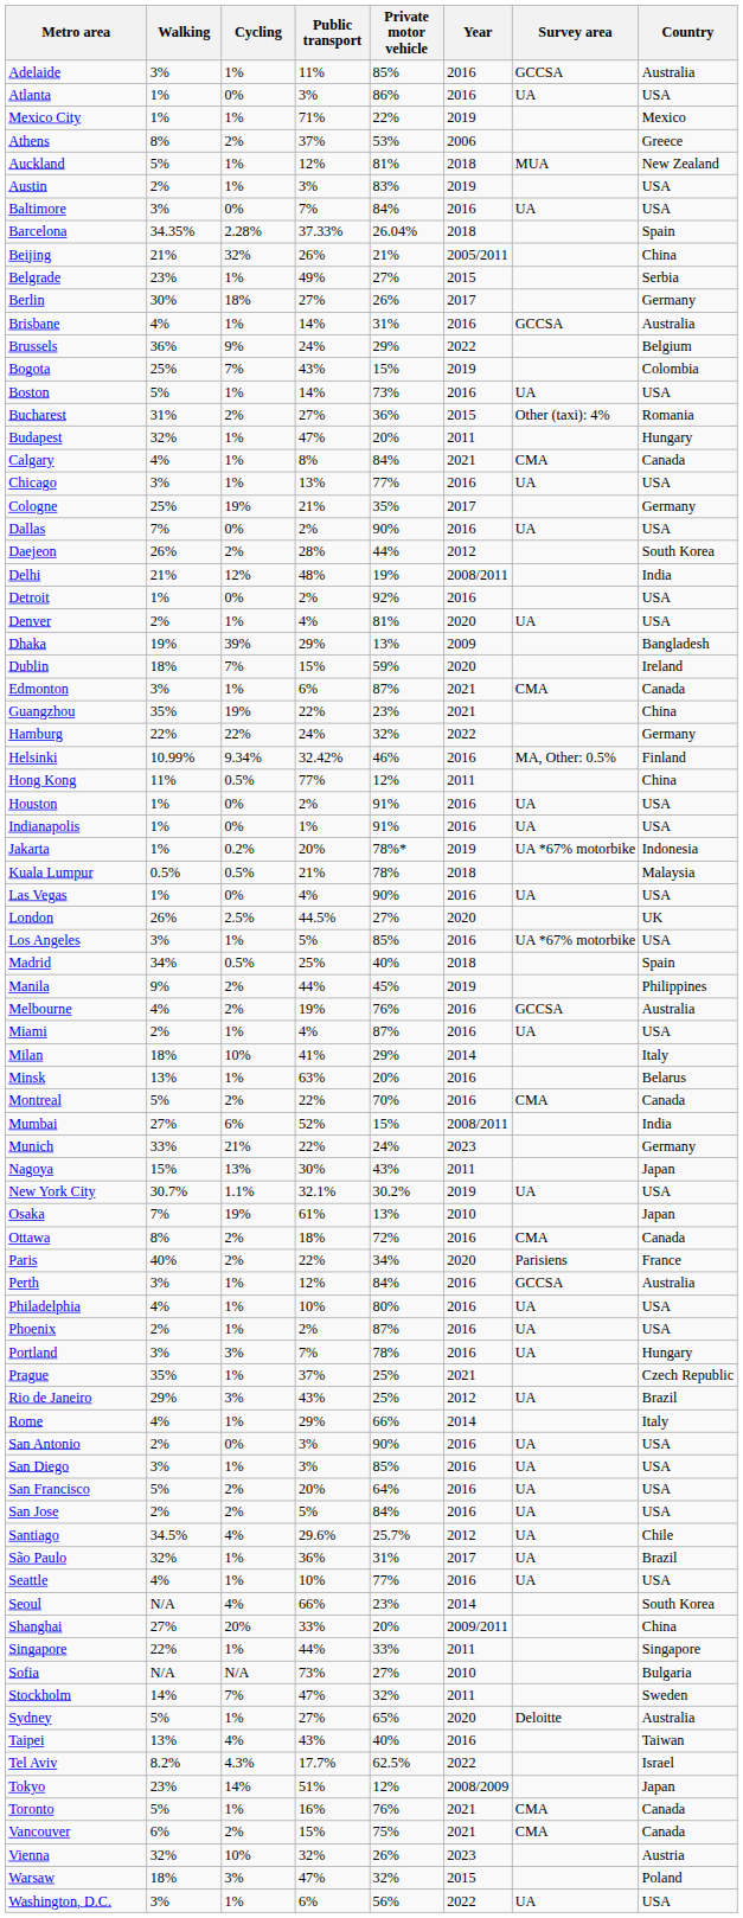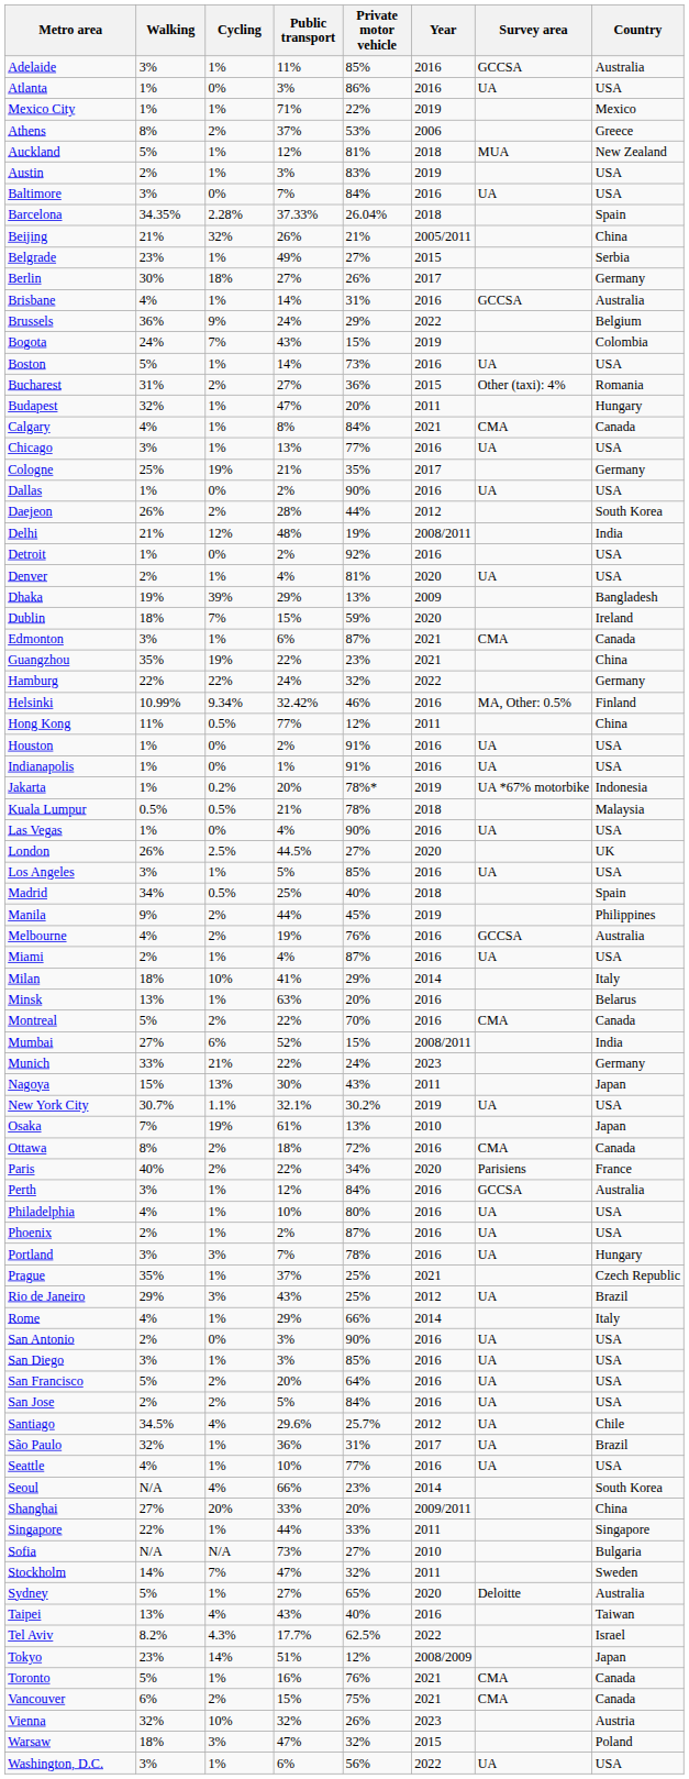 <table class="wikitable sortable" border="1">
 <tr>
 <th width="150px">Metro area</th>
 <th width="75px">Walking</th>
 <th width="75px">Cycling</th>
 <th width="75px">Public transport</th>
 <th width="75px">Private motor vehicle</th>
 <th>Year</th>
 <th>Survey area</th>
 <th>Country</th>
 </tr>
 <tr>
 <td> <a href='#'>Adelaide</a></td>
 <td>3%</td>
 <td>1%</td>
 <td>11%</td>
 <td>85%</td>
 <td>2016</td>
 <td>GCCSA</td>
 <td>Australia</td>
 </tr>
 <tr>
 <td> <a href='#'>Atlanta</a></td>
 <td>1%</td>
 <td>0%</td>
 <td>3%</td>
 <td>86%</td>
 <td>2016</td>
 <td>UA</td>
 <td>USA</td>
 </tr>
 <tr>
 <td> <a href='#'>Mexico City</a></td>
 <td>1%</td>
 <td>1%</td>
 <td>71%</td>
 <td>22%</td>
 <td>2019</td>
 <td></td>
 <td>Mexico</td>
 </tr>
 <tr>
 <td> <a href='#'>Athens</a></td>
 <td>8%</td>
 <td>2%</td>
 <td>37%</td>
 <td>53%</td>
 <td>2006</td>
 <td></td>
 <td>Greece</td>
 </tr>
 <tr>
 <td> <a href='#'>Auckland</a></td>
 <td>5%</td>
 <td>1%</td>
 <td>12%</td>
 <td>81%</td>
 <td>2018</td>
 <td>MUA</td>
 <td>New Zealand</td>
 </tr>
 <tr>
 <td> <a href='#'>Austin</a></td>
 <td>2%</td>
 <td>1%</td>
 <td>3%</td>
 <td>83%</td>
 <td>2019</td>
 <td></td>
 <td>USA</td>
 </tr>
 <tr>
 <td> <a href='#'>Baltimore</a></td>
 <td>3%</td>
 <td>0%</td>
 <td>7%</td>
 <td>84%</td>
 <td>2016</td>
 <td>UA</td>
 <td>USA</td>
 </tr>
 <tr>
 <td> <a href='#'>Barcelona</a></td>
 <td>34.35%</td>
 <td>2.28%</td>
 <td>37.33%</td>
 <td>26.04%</td>
 <td>2018</td>
 <td></td>
 <td>Spain</td>
 </tr>
 <tr>
 <td> <a href='#'>Beijing</a></td>
 <td>21%</td>
 <td>32%</td>
 <td>26%</td>
 <td>21%</td>
 <td>2005/2011</td>
 <td></td>
 <td>China</td>
 </tr>
 <tr>
 <td> <a href='#'>Belgrade</a></td>
 <td>23%</td>
 <td>1%</td>
 <td>49%</td>
 <td>27%</td>
 <td>2015</td>
 <td></td>
 <td>Serbia</td>
 </tr>
 <tr>
 <td> <a href='#'>Berlin</a></td>
 <td>30%</td>
 <td>18%</td>
 <td>27%</td>
 <td>26%</td>
 <td>2017</td>
 <td></td>
 <td>Germany</td>
 </tr>
 <tr>
 <td> <a href='#'>Brisbane</a></td>
 <td>4%</td>
 <td>1%</td>
 <td>14%</td>
 <td>31%</td>
 <td>2016</td>
 <td>GCCSA</td>
 <td>Australia</td>
 </tr>
 <tr>
 <td> <a href='#'>Brussels</a></td>
 <td>36%</td>
 <td>9%</td>
 <td>24%</td>
 <td>29%</td>
 <td>2022</td>
 <td></td>
 <td>Belgium</td>
 </tr>
 <tr>
 <td> <a href='#'>Bogota</a></td>
-<td>25%</td>
+<td>24%</td>
 <td>7%</td>
 <td>43%</td>
 <td>15%</td>
 <td>2019</td>
 <td></td>
 <td>Colombia</td>
 </tr>
 <tr>
 <td> <a href='#'>Boston</a></td>
 <td>5%</td>
 <td>1%</td>
 <td>14%</td>
 <td>73%</td>
 <td>2016</td>
 <td>UA</td>
 <td>USA</td>
 </tr>
 <tr>
 <td> <a href='#'>Bucharest</a></td>
 <td>31%</td>
 <td>2%</td>
 <td>27%</td>
 <td>36%</td>
 <td>2015</td>
 <td>Other (taxi): 4%</td>
 <td>Romania</td>
 </tr>
 <tr>
 <td> <a href='#'>Budapest</a></td>
 <td>32%</td>
 <td>1%</td>
 <td>47%</td>
 <td>20%</td>
 <td>2011</td>
 <td></td>
 <td>Hungary</td>
 </tr>
 <tr>
 <td> <a href='#'>Calgary</a></td>
 <td>4%</td>
 <td>1%</td>
 <td>8%</td>
 <td>84%</td>
 <td>2021 </td>
 <td>CMA</td>
 <td>Canada</td>
 </tr>
 <tr>
 <td> <a href='#'>Chicago</a></td>
 <td>3%</td>
 <td>1%</td>
 <td>13%</td>
 <td>77%</td>
 <td>2016</td>
 <td>UA</td>
 <td>USA</td>
 </tr>
 <tr>
 <td> <a href='#'>Cologne</a></td>
 <td>25%</td>
 <td>19%</td>
 <td>21%</td>
 <td>35%</td>
 <td>2017</td>
 <td></td>
 <td>Germany</td>
 </tr>
 <tr>
 <td> <a href='#'>Dallas</a></td>
-<td>7%</td>
+<td>1%</td>
 <td>0%</td>
 <td>2%</td>
 <td>90%</td>
 <td>2016</td>
 <td>UA</td>
 <td>USA</td>
 </tr>
 <tr>
 <td> <a href='#'>Daejeon</a></td>
 <td>26%</td>
 <td>2%</td>
 <td>28%</td>
 <td>44%</td>
 <td>2012</td>
 <td></td>
 <td>South Korea</td>
 </tr>
 <tr>
 <td> <a href='#'>Delhi</a></td>
 <td>21%</td>
 <td>12%</td>
 <td>48%</td>
 <td>19%</td>
 <td>2008/2011</td>
 <td></td>
 <td>India</td>
 </tr>
 <tr>
 <td> <a href='#'>Detroit</a></td>
 <td>1%</td>
 <td>0%</td>
 <td>2%</td>
 <td>92%</td>
 <td>2016</td>
 <td></td>
 <td>USA</td>
 </tr>
 <tr>
 <td> <a href='#'>Denver</a></td>
 <td>2%</td>
 <td>1%</td>
 <td>4%</td>
 <td>81%</td>
 <td>2020</td>
 <td>UA</td>
 <td>USA</td>
 </tr>
 <tr>
 <td> <a href='#'>Dhaka</a></td>
 <td>19%</td>
 <td>39%</td>
 <td>29%</td>
 <td>13%</td>
 <td>2009</td>
 <td></td>
 <td>Bangladesh</td>
 </tr>
 <tr>
 <td> <a href='#'>Dublin</a></td>
 <td>18%</td>
 <td>7%</td>
 <td>15%</td>
 <td>59%</td>
 <td>2020</td>
 <td></td>
 <td>Ireland</td>
 </tr>
 <tr>
 <td> <a href='#'>Edmonton</a></td>
 <td>3%</td>
 <td>1%</td>
 <td>6%</td>
 <td>87%</td>
 <td>2021 </td>
 <td>CMA</td>
 <td>Canada</td>
 </tr>
 <tr>
 <td> <a href='#'>Guangzhou</a></td>
 <td>35%</td>
 <td>19%</td>
 <td>22%</td>
 <td>23%</td>
 <td>2021</td>
 <td></td>
 <td>China</td>
 </tr>
 <tr>
 <td> <a href='#'>Hamburg</a></td>
 <td>22%</td>
 <td>22%</td>
 <td>24%</td>
 <td>32%</td>
 <td>2022</td>
 <td></td>
 <td>Germany</td>
 </tr>
 <tr>
 <td> <a href='#'>Helsinki</a></td>
 <td>10.99%</td>
 <td>9.34%</td>
 <td>32.42%</td>
 <td>46%</td>
 <td>2016</td>
 <td>MA, Other: 0.5%</td>
 <td>Finland</td>
 </tr>
 <tr>
 <td> <a href='#'>Hong Kong</a></td>
 <td>11%</td>
 <td>0.5%</td>
 <td>77%</td>
 <td>12%</td>
 <td>2011</td>
 <td></td>
 <td>China</td>
 </tr>
 <tr>
 <td> <a href='#'>Houston</a></td>
 <td>1%</td>
 <td>0%</td>
 <td>2%</td>
 <td>91%</td>
 <td>2016</td>
 <td>UA</td>
 <td>USA</td>
 </tr>
 <tr>
 <td> <a href='#'>Indianapolis</a></td>
 <td>1%</td>
 <td>0%</td>
 <td>1%</td>
 <td>91%</td>
 <td>2016</td>
 <td>UA</td>
 <td>USA</td>
 </tr>
 <tr>
 <td> <a href='#'>Jakarta</a></td>
 <td>1%</td>
 <td>0.2%</td>
 <td>20%</td>
 <td>78%*</td>
 <td>2019</td>
 <td>UA *67% motorbike</td>
 <td>Indonesia</td>
 </tr>
 <tr>
 <td> <a href='#'>Kuala Lumpur</a></td>
 <td>0.5%</td>
 <td>0.5%</td>
 <td>21%</td>
 <td>78%</td>
 <td>2018</td>
 <td></td>
 <td>Malaysia</td>
 </tr>
 <tr>
 <td> <a href='#'>Las Vegas</a></td>
 <td>1%</td>
 <td>0%</td>
 <td>4%</td>
 <td>90%</td>
 <td>2016</td>
 <td>UA</td>
 <td>USA</td>
 </tr>
 <tr>
 <td> <a href='#'>London</a></td>
 <td>26%</td>
 <td>2.5%</td>
 <td>44.5%</td>
 <td>27%</td>
 <td>2020</td>
 <td></td>
 <td>UK</td>
 </tr>
 <tr>
 <td> <a href='#'>Los Angeles</a></td>
 <td>3%</td>
 <td>1%</td>
 <td>5%</td>
 <td>85%</td>
 <td>2016</td>
-<td>UA *67% motorbike</td>
+<td>UA</td>
 <td>USA</td>
 </tr>
 <tr>
 <td> <a href='#'>Madrid</a></td>
 <td>34%</td>
 <td>0.5%</td>
 <td>25%</td>
 <td>40%</td>
 <td>2018</td>
 <td></td>
 <td>Spain</td>
 </tr>
 <tr>
 <td> <a href='#'>Manila</a></td>
 <td>9%</td>
 <td>2%</td>
 <td>44%</td>
 <td>45%</td>
 <td>2019</td>
 <td></td>
 <td>Philippines</td>
 </tr>
 <tr>
 <td> <a href='#'>Melbourne</a></td>
 <td>4%</td>
 <td>2%</td>
 <td>19%</td>
 <td>76%</td>
 <td>2016</td>
 <td>GCCSA</td>
 <td>Australia</td>
 </tr>
 <tr>
 <td> <a href='#'>Miami</a></td>
 <td>2%</td>
 <td>1%</td>
 <td>4%</td>
 <td>87%</td>
 <td>2016</td>
 <td>UA</td>
 <td>USA</td>
 </tr>
 <tr>
 <td> <a href='#'>Milan</a></td>
 <td>18%</td>
 <td>10%</td>
 <td>41%</td>
 <td>29%</td>
 <td>2014</td>
 <td></td>
 <td>Italy</td>
 </tr>
 <tr>
 <td> <a href='#'>Minsk</a></td>
 <td>13%</td>
 <td>1%</td>
 <td>63%</td>
 <td>20%</td>
 <td>2016</td>
 <td></td>
 <td>Belarus</td>
 </tr>
 <tr>
 <td> <a href='#'>Montreal</a></td>
 <td>5%</td>
 <td>2%</td>
 <td>22%</td>
 <td>70%</td>
 <td>2016</td>
 <td>CMA</td>
 <td>Canada</td>
 </tr>
 <tr>
 <td> <a href='#'>Mumbai</a></td>
 <td>27%</td>
 <td>6%</td>
 <td>52%</td>
 <td>15%</td>
 <td>2008/2011</td>
 <td></td>
 <td>India</td>
 </tr>
 <tr>
 <td> <a href='#'>Munich</a></td>
 <td>33%</td>
 <td>21%</td>
 <td>22%</td>
 <td>24%</td>
 <td>2023</td>
 <td></td>
 <td>Germany</td>
 </tr>
 <tr>
 <td> <a href='#'>Nagoya</a></td>
 <td>15%</td>
 <td>13%</td>
 <td>30%</td>
 <td>43%</td>
 <td>2011</td>
 <td></td>
 <td>Japan</td>
 </tr>
 <tr>
 <td> <a href='#'>New York City</a></td>
 <td>30.7%</td>
 <td>1.1%</td>
 <td>32.1%</td>
 <td>30.2%</td>
 <td>2019</td>
 <td>UA</td>
 <td>USA</td>
 </tr>
 <tr>
 <td> <a href='#'>Osaka</a></td>
 <td>7%</td>
 <td>19%</td>
 <td>61%</td>
 <td>13%</td>
 <td>2010</td>
 <td></td>
 <td>Japan</td>
 </tr>
 <tr>
 <td> <a href='#'>Ottawa</a></td>
 <td>8%</td>
 <td>2%</td>
 <td>18%</td>
 <td>72%</td>
 <td>2016</td>
 <td>CMA</td>
 <td>Canada</td>
 </tr>
 <tr>
 <td> <a href='#'>Paris</a></td>
 <td>40%</td>
 <td>2%</td>
 <td>22%</td>
 <td>34%</td>
 <td>2020</td>
 <td>Parisiens</td>
 <td>France</td>
 </tr>
 <tr>
 <td> <a href='#'>Perth</a></td>
 <td>3%</td>
 <td>1%</td>
 <td>12%</td>
 <td>84%</td>
 <td>2016</td>
 <td>GCCSA</td>
 <td>Australia</td>
 </tr>
 <tr>
 <td> <a href='#'>Philadelphia</a></td>
 <td>4%</td>
 <td>1%</td>
 <td>10%</td>
 <td>80%</td>
 <td>2016</td>
 <td>UA</td>
 <td>USA</td>
 </tr>
 <tr>
 <td> <a href='#'>Phoenix</a></td>
 <td>2%</td>
 <td>1%</td>
 <td>2%</td>
 <td>87%</td>
 <td>2016</td>
 <td>UA</td>
 <td>USA</td>
 </tr>
 <tr>
 <td> <a href='#'>Portland</a></td>
 <td>3%</td>
 <td>3%</td>
 <td>7%</td>
 <td>78%</td>
 <td>2016</td>
 <td>UA</td>
 <td>Hungary</td>
 </tr>
 <tr>
 <td> <a href='#'>Prague</a></td>
 <td>35%</td>
 <td>1%</td>
 <td>37%</td>
 <td>25%</td>
 <td>2021</td>
 <td></td>
 <td>Czech Republic</td>
 </tr>
 <tr>
 <td> <a href='#'>Rio de Janeiro</a></td>
 <td>29%</td>
 <td>3%</td>
 <td>43%</td>
 <td>25%</td>
 <td>2012</td>
 <td>UA</td>
 <td>Brazil</td>
 </tr>
 <tr>
 <td> <a href='#'>Rome</a></td>
 <td>4%</td>
 <td>1%</td>
 <td>29%</td>
 <td>66%</td>
 <td>2014</td>
 <td></td>
 <td>Italy</td>
 </tr>
 <tr>
 <td> <a href='#'>San Antonio</a></td>
 <td>2%</td>
 <td>0%</td>
 <td>3%</td>
 <td>90%</td>
 <td>2016</td>
 <td>UA</td>
 <td>USA</td>
 </tr>
 <tr>
 <td> <a href='#'>San Diego</a></td>
 <td>3%</td>
 <td>1%</td>
 <td>3%</td>
 <td>85%</td>
 <td>2016</td>
 <td>UA</td>
 <td>USA</td>
 </tr>
 <tr>
 <td> <a href='#'>San Francisco</a></td>
 <td>5%</td>
 <td>2%</td>
 <td>20%</td>
 <td>64%</td>
 <td>2016</td>
 <td>UA</td>
 <td>USA</td>
 </tr>
 <tr>
 <td> <a href='#'>San Jose</a></td>
 <td>2%</td>
 <td>2%</td>
 <td>5%</td>
 <td>84%</td>
 <td>2016</td>
 <td>UA</td>
 <td>USA</td>
 </tr>
 <tr>
 <td> <a href='#'>Santiago</a></td>
 <td>34.5%</td>
 <td>4%</td>
 <td>29.6%</td>
 <td>25.7%</td>
 <td>2012</td>
 <td>UA</td>
 <td>Chile</td>
 </tr>
 <tr>
 <td> <a href='#'>São Paulo</a></td>
 <td>32%</td>
 <td>1%</td>
 <td>36%</td>
 <td>31%</td>
 <td>2017</td>
 <td>UA</td>
 <td>Brazil</td>
 </tr>
 <tr>
 <td> <a href='#'>Seattle</a></td>
 <td>4%</td>
 <td>1%</td>
 <td>10%</td>
 <td>77%</td>
 <td>2016</td>
 <td>UA</td>
 <td>USA</td>
 </tr>
 <tr>
 <td> <a href='#'>Seoul</a></td>
 <td>N/A</td>
 <td>4%</td>
 <td>66%</td>
 <td>23%</td>
 <td>2014</td>
 <td></td>
 <td>South Korea</td>
 </tr>
 <tr>
 <td> <a href='#'>Shanghai</a></td>
 <td>27%</td>
 <td>20%</td>
 <td>33%</td>
 <td>20%</td>
 <td>2009/2011</td>
 <td></td>
 <td>China</td>
 </tr>
 <tr>
 <td> <a href='#'>Singapore</a></td>
 <td>22%</td>
 <td>1%</td>
 <td>44%</td>
 <td>33%</td>
 <td>2011</td>
 <td></td>
 <td>Singapore</td>
 </tr>
 <tr>
 <td> <a href='#'>Sofia</a></td>
 <td>N/A</td>
 <td>N/A</td>
 <td>73%</td>
 <td>27%</td>
 <td>2010</td>
 <td></td>
 <td>Bulgaria</td>
 </tr>
 <tr>
 <td> <a href='#'>Stockholm</a></td>
 <td>14%</td>
 <td>7%</td>
 <td>47%</td>
 <td>32%</td>
 <td>2011</td>
 <td></td>
 <td>Sweden</td>
 </tr>
 <tr>
 <td> <a href='#'>Sydney</a></td>
 <td>5%</td>
 <td>1%</td>
 <td>27%</td>
 <td>65%</td>
 <td>2020</td>
 <td>Deloitte</td>
 <td>Australia</td>
 </tr>
 <tr>
 <td> <a href='#'>Taipei</a></td>
 <td>13%</td>
 <td>4%</td>
 <td>43%</td>
 <td>40%</td>
 <td>2016</td>
 <td></td>
 <td>Taiwan</td>
 </tr>
 <tr>
 <td> <a href='#'>Tel Aviv</a></td>
 <td>8.2%</td>
 <td>4.3%</td>
 <td>17.7%</td>
 <td>62.5%</td>
 <td>2022</td>
 <td></td>
 <td>Israel</td>
 </tr>
 <tr>
 <td> <a href='#'>Tokyo</a></td>
 <td>23%</td>
 <td>14%</td>
 <td>51%</td>
 <td>12%</td>
 <td>2008/2009</td>
 <td></td>
 <td>Japan</td>
 </tr>
 <tr>
 <td> <a href='#'>Toronto</a></td>
 <td>5%</td>
 <td>1%</td>
 <td>16%</td>
 <td>76%</td>
 <td>2021</td>
 <td>CMA</td>
 <td>Canada</td>
 </tr>
 <tr>
 <td> <a href='#'>Vancouver</a></td>
 <td>6%</td>
 <td>2%</td>
 <td>15%</td>
 <td>75%</td>
 <td>2021</td>
 <td>CMA</td>
 <td>Canada</td>
 </tr>
 <tr>
 <td> <a href='#'>Vienna</a></td>
 <td>32%</td>
 <td>10%</td>
 <td>32%</td>
 <td>26%</td>
 <td>2023</td>
 <td></td>
 <td>Austria</td>
 </tr>
 <tr>
 <td> <a href='#'>Warsaw</a></td>
 <td>18%</td>
 <td>3%</td>
 <td>47%</td>
 <td>32%</td>
 <td>2015</td>
 <td></td>
 <td>Poland</td>
 </tr>
 <tr>
 <td> <a href='#'>Washington, D.C.</a></td>
 <td>3%</td>
 <td>1%</td>
 <td>6%</td>
 <td>56%</td>
 <td>2022</td>
 <td>UA</td>
 <td>USA</td>
 </tr>
 </table>
